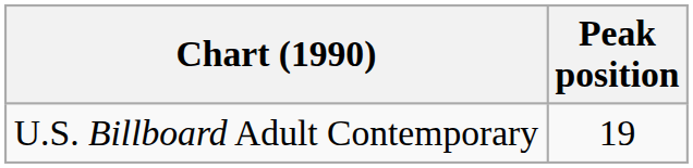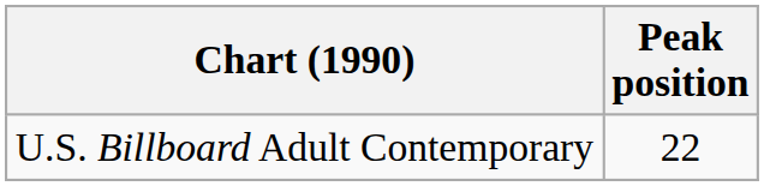 <table class="wikitable">
 <tr>
 <th>Chart (1990)</th>
 <th>Peak<br>position</th>
 </tr>
 <tr>
 <td align="left">U.S. <em>Billboard</em> Adult Contemporary</td>
-<td style="text-align:center;">19</td>
+<td style="text-align:center;">22</td>
 </tr>
 </table>
